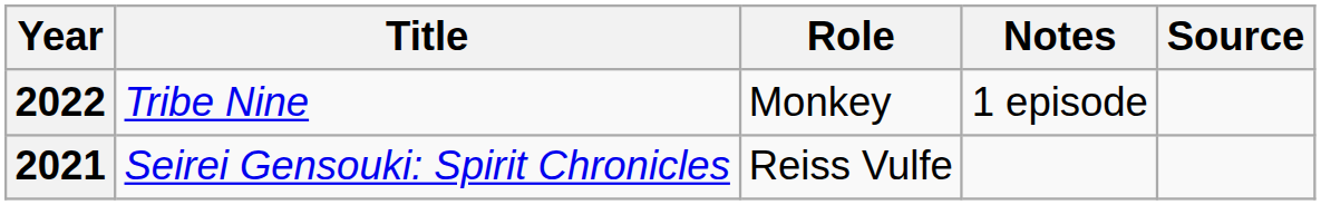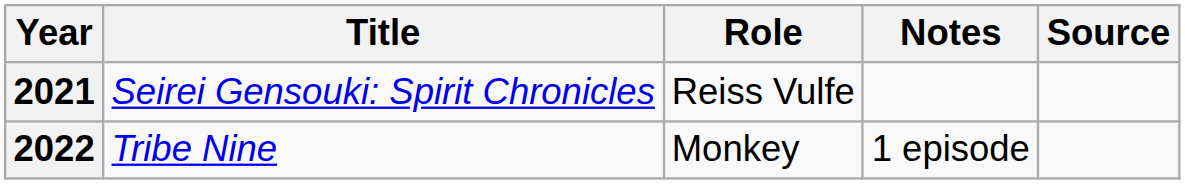 <table class="wikitable sortable plainrowheaders">
 <tr>
 <th scope="col">Year</th>
 <th scope="col">Title</th>
 <th scope="col">Role</th>
 <th scope="col" class="unsortable">Notes</th>
 <th scope="col" class="unsortable">Source</th>
 </tr>
 <tr>
+<th scope="row">2021</th>
+<td><em><a href='#'>Seirei Gensouki: Spirit Chronicles</a></em></td>
+<td>Reiss Vulfe</td>
+<td></td>
+<td></td>
+</tr>
+<tr>
 <th scope="row">2022</th>
 <td><em><a href='#'>Tribe Nine</a></em></td>
 <td>Monkey</td>
 <td>1 episode</td>
 <td></td>
 </tr>
-<tr>
-<th scope="row">2021</th>
-<td><em><a href='#'>Seirei Gensouki: Spirit Chronicles</a></em></td>
-<td>Reiss Vulfe</td>
-<td></td>
-<td></td>
-</tr>
 </table>
